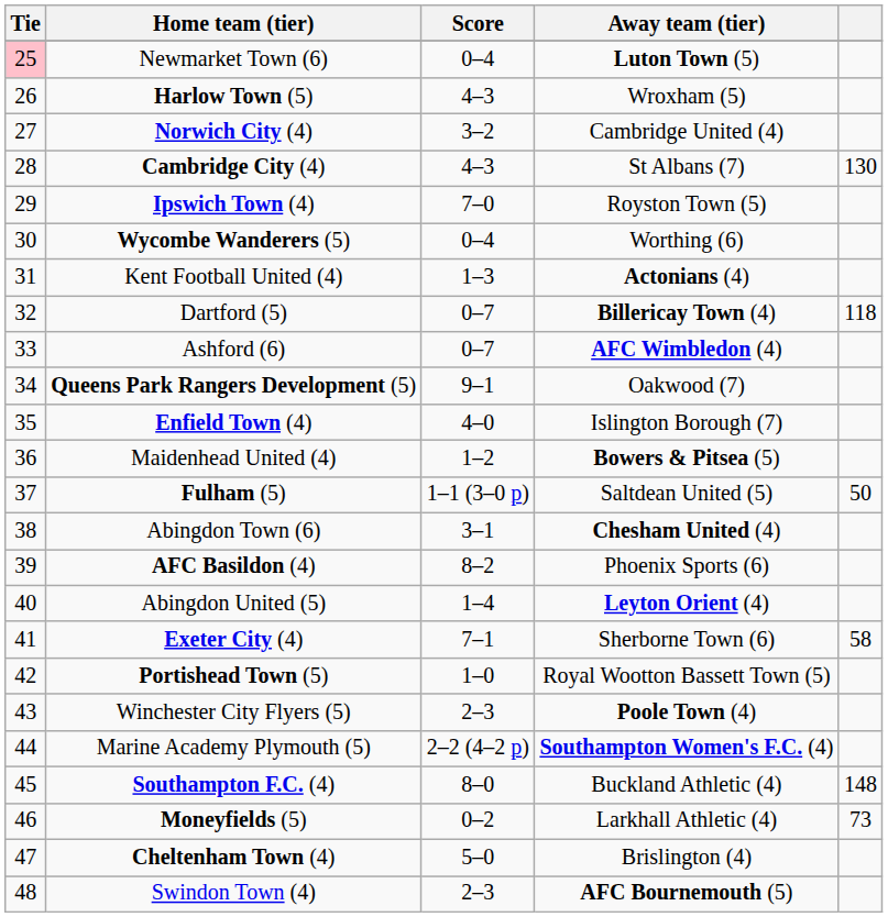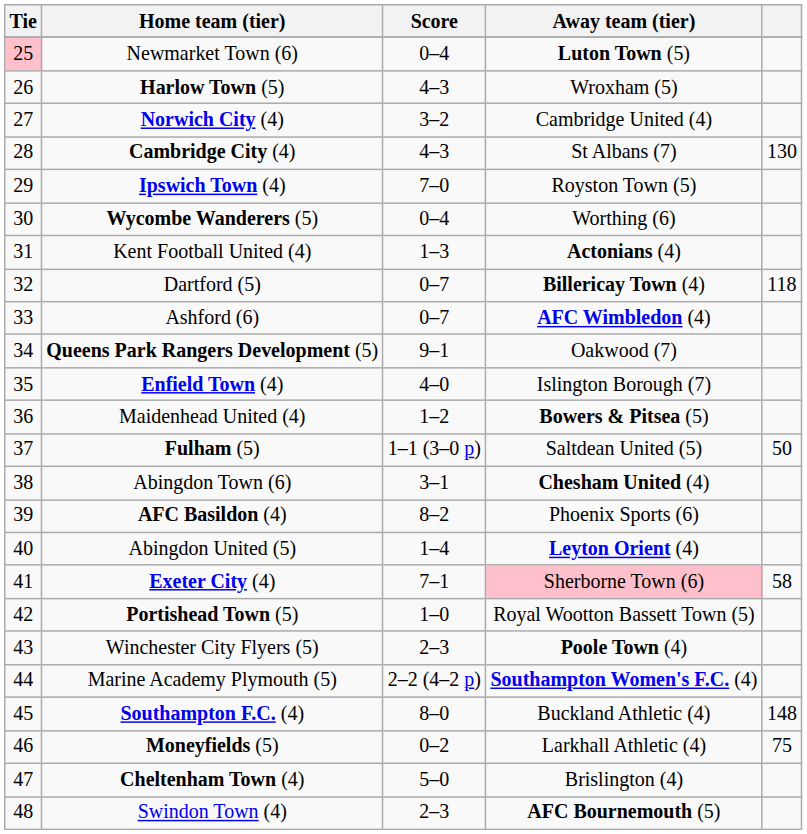 <table class="wikitable" style="text-align:center; font-size:85%">
 <tr>
 <th>Tie</th>
 <th>Home team (tier)</th>
 <th>Score</th>
 <th>Away team (tier)</th>
 <th></th>
 </tr>
 <tr>
 </tr>
 <tr>
 <td style="background: pink;">25</td>
 <td>Newmarket Town (6)</td>
 <td>0–4</td>
 <td><strong>Luton Town</strong> (5)</td>
 <td></td>
 </tr>
 <tr>
 <td>26</td>
 <td><strong>Harlow Town</strong> (5)</td>
 <td>4–3 </td>
 <td>Wroxham (5)</td>
 <td></td>
 </tr>
 <tr>
 <td>27</td>
 <td><strong><a href='#'>Norwich City</a></strong> (4)</td>
 <td>3–2</td>
 <td>Cambridge United (4)</td>
 <td></td>
 </tr>
 <tr>
 <td>28</td>
 <td><strong>Cambridge City</strong> (4)</td>
 <td>4–3</td>
 <td>St Albans (7)</td>
 <td>130</td>
 </tr>
 <tr>
 <td>29</td>
 <td><strong><a href='#'>Ipswich Town</a></strong> (4)</td>
 <td>7–0</td>
 <td>Royston Town (5)</td>
 <td></td>
 </tr>
 <tr>
 <td>30</td>
 <td><strong>Wycombe Wanderers</strong> (5)</td>
 <td>0–4</td>
 <td>Worthing (6)</td>
 <td></td>
 </tr>
 <tr>
 <td>31</td>
 <td>Kent Football United (4)</td>
 <td>1–3</td>
 <td><strong>Actonians</strong> (4)</td>
 <td></td>
 </tr>
 <tr>
 <td>32</td>
 <td>Dartford (5)</td>
 <td>0–7</td>
 <td><strong>Billericay Town</strong> (4)</td>
 <td>118</td>
 </tr>
 <tr>
 <td>33</td>
 <td>Ashford (6)</td>
 <td>0–7</td>
 <td><strong><a href='#'>AFC Wimbledon</a></strong> (4)</td>
 <td></td>
 </tr>
 <tr>
 <td>34</td>
 <td><strong>Queens Park Rangers Development</strong> (5)</td>
 <td>9–1</td>
 <td>Oakwood (7)</td>
 <td></td>
 </tr>
 <tr>
 <td>35</td>
 <td><strong><a href='#'>Enfield Town</a></strong> (4)</td>
 <td>4–0</td>
 <td>Islington Borough (7)</td>
 <td></td>
 </tr>
 <tr>
 <td>36</td>
 <td>Maidenhead United (4)</td>
 <td>1–2</td>
 <td><strong>Bowers & Pitsea</strong> (5)</td>
 <td></td>
 </tr>
 <tr>
 <td>37</td>
 <td><strong>Fulham</strong> (5)</td>
 <td>1–1 (3–0 <a href='#'>p</a>)</td>
 <td>Saltdean United (5)</td>
 <td>50</td>
 </tr>
 <tr>
 <td>38</td>
 <td>Abingdon Town (6)</td>
 <td>3–1</td>
 <td><strong>Chesham United</strong> (4)</td>
 <td></td>
 </tr>
 <tr>
 <td>39</td>
 <td><strong>AFC Basildon</strong> (4)</td>
 <td>8–2</td>
 <td>Phoenix Sports (6)</td>
 <td></td>
 </tr>
 <tr>
 <td>40</td>
 <td>Abingdon United (5)</td>
 <td>1–4</td>
 <td><strong><a href='#'>Leyton Orient</a></strong> (4)</td>
 <td></td>
 </tr>
 <tr>
 <td>41</td>
 <td><strong><a href='#'>Exeter City</a></strong> (4)</td>
 <td>7–1</td>
-<td>Sherborne Town (6)</td>
+<td style="background: pink;">Sherborne Town (6)</td>
 <td>58</td>
 </tr>
 <tr>
 <td>42</td>
 <td><strong>Portishead Town</strong> (5)</td>
 <td>1–0</td>
 <td>Royal Wootton Bassett Town (5)</td>
 <td></td>
 </tr>
 <tr>
 <td>43</td>
 <td>Winchester City Flyers (5)</td>
 <td>2–3</td>
 <td><strong>Poole Town</strong> (4)</td>
 <td></td>
 </tr>
 <tr>
 <td>44</td>
 <td>Marine Academy Plymouth (5)</td>
 <td>2–2 (4–2 <a href='#'>p</a>)</td>
 <td><strong><a href='#'>Southampton Women's F.C.</a></strong> (4)</td>
 <td></td>
 </tr>
 <tr>
 <td>45</td>
 <td><strong><a href='#'>Southampton F.C.</a></strong> (4)</td>
 <td>8–0</td>
 <td>Buckland Athletic (4)</td>
 <td>148</td>
 </tr>
 <tr>
 <td>46</td>
 <td><strong>Moneyfields</strong> (5)</td>
 <td>0–2</td>
 <td>Larkhall Athletic (4)</td>
-<td>73</td>
+<td>75</td>
 </tr>
 <tr>
 <td>47</td>
 <td><strong>Cheltenham Town</strong> (4)</td>
 <td>5–0</td>
 <td>Brislington (4)</td>
 <td></td>
 </tr>
 <tr>
 <td>48</td>
 <td><a href='#'>Swindon Town</a> (4)</td>
 <td>2–3</td>
 <td><strong>AFC Bournemouth</strong> (5)</td>
 <td></td>
 </tr>
 </table>
